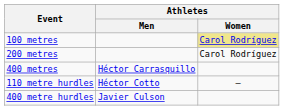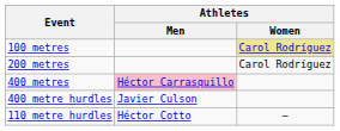 <table class=wikitable style="font-size:90%">
 <tr>
 <th rowspan=2>Event</th>
 <th colspan=2>Athletes</th>
 </tr>
 <tr>
 <th>Men</th>
 <th>Women</th>
 </tr>
 <tr>
 <td><a href='#'>100 metres</a></td>
 <td></td>
 <td style="background: khaki;"><a href='#'>Carol Rodríguez</a></td>
 </tr>
 <tr>
 <td><a href='#'>200 metres</a></td>
 <td></td>
 <td>Carol Rodríguez</td>
 </tr>
 <tr>
 <td><a href='#'>400 metres</a></td>
-<td><a href='#'>Héctor Carrasquillo</a></td>
+<td style="background: pink;"><a href='#'>Héctor Carrasquillo</a></td>
+<td></td>
+</tr>
+<tr>
+<td><a href='#'>400 metre hurdles</a></td>
+<td><a href='#'>Javier Culson</a></td>
 <td></td>
 </tr>
 <tr>
 <td><a href='#'>110 metre hurdles</a></td>
 <td><a href='#'>Héctor Cotto</a></td>
 <td align=center>—</td>
 </tr>
-<tr>
-<td><a href='#'>400 metre hurdles</a></td>
-<td><a href='#'>Javier Culson</a></td>
-<td></td>
-</tr>
 </table>
